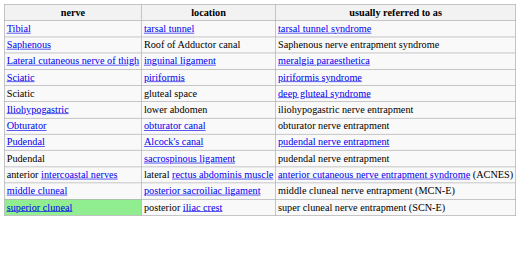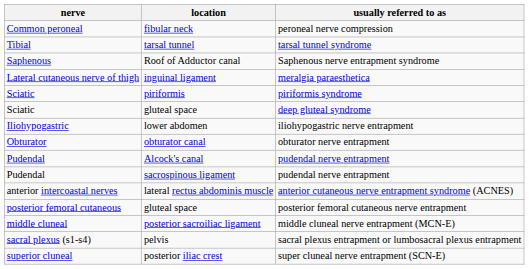 <table class="wikitable" border="1">
 <tr>
 <th>nerve</th>
 <th>location</th>
 <th>usually referred to as</th>
+</tr>
+<tr>
+<td><a href='#'>Common peroneal</a></td>
+<td><a href='#'>fibular neck</a></td>
+<td>peroneal nerve compression</td>
 </tr>
 <tr>
 <td><a href='#'>Tibial</a></td>
 <td><a href='#'>tarsal tunnel</a></td>
 <td><a href='#'>tarsal tunnel syndrome</a></td>
 </tr>
 <tr>
 <td><a href='#'>Saphenous</a></td>
 <td>Roof of Adductor canal</td>
 <td>Saphenous nerve entrapment syndrome</td>
 </tr>
 <tr>
 <td><a href='#'>Lateral cutaneous nerve of thigh</a></td>
 <td><a href='#'>inguinal ligament</a></td>
 <td><a href='#'>meralgia paraesthetica</a></td>
 </tr>
 <tr>
 <td><a href='#'>Sciatic</a></td>
 <td><a href='#'>piriformis</a></td>
 <td><a href='#'>piriformis syndrome</a></td>
 </tr>
 <tr>
 <td>Sciatic</td>
 <td>gluteal space</td>
 <td><a href='#'>deep gluteal syndrome</a></td>
 </tr>
 <tr>
 <td><a href='#'>Iliohypogastric</a></td>
 <td>lower abdomen</td>
 <td>iliohypogastric nerve entrapment</td>
 </tr>
 <tr>
 <td><a href='#'>Obturator</a></td>
 <td><a href='#'>obturator canal</a></td>
 <td>obturator nerve entrapment</td>
 </tr>
 <tr>
 <td><a href='#'>Pudendal</a></td>
 <td><a href='#'>Alcock's canal</a></td>
 <td><a href='#'>pudendal nerve entrapment</a></td>
 </tr>
 <tr>
 <td>Pudendal</td>
 <td><a href='#'>sacrospinous ligament</a></td>
 <td>pudendal nerve entrapment</td>
 </tr>
 <tr>
 <td>anterior <a href='#'>intercoastal nerves</a></td>
 <td>lateral <a href='#'>rectus abdominis muscle</a></td>
 <td><a href='#'>anterior cutaneous nerve entrapment syndrome</a> (ACNES)</td>
 </tr>
 <tr>
+<td><a href='#'>posterior femoral cutaneous</a></td>
+<td>gluteal space</td>
+<td>posterior femoral cutaneous nerve entrapment</td>
+</tr>
+<tr>
 <td><a href='#'>middle cluneal</a></td>
 <td><a href='#'>posterior sacroiliac ligament</a></td>
 <td>middle cluneal nerve entrapment (MCN-E)</td>
 </tr>
 <tr>
-<td style="background: lightgreen;"><a href='#'>superior cluneal</a></td>
+<td><a href='#'>sacral plexus</a> (s1-s4)</td>
+<td>pelvis</td>
+<td>sacral plexus entrapment or lumbosacral plexus entrapment</td>
+</tr>
+<tr>
+<td><a href='#'>superior cluneal</a></td>
 <td>posterior <a href='#'>iliac crest</a></td>
 <td>super cluneal nerve entrapment (SCN-E)</td>
 </tr>
 </table>
